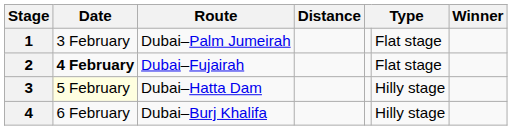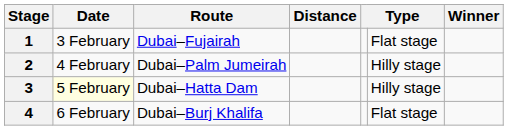 <table class="wikitable">
 <tr>
 <th scope="col">Stage</th>
 <th scope="col">Date</th>
 <th scope="col">Route</th>
 <th scope="col">Distance</th>
 <th colspan="2" scope="col">Type</th>
 <th scope="col">Winner</th>
 </tr>
 <tr>
 <th scope="row">1</th>
 <td>3 February</td>
-<td>Dubai–<a href='#'>Palm Jumeirah</a></td>
+<td><a href='#'>Dubai</a>–<a href='#'>Fujairah</a></td>
 <td style="text-align:center;"></td>
 <td></td>
 <td>Flat stage</td>
 <td></td>
 </tr>
 <tr>
 <th scope="row">2</th>
-<td><strong>4 February</strong></td>
-<td><a href='#'>Dubai</a>–<a href='#'>Fujairah</a></td>
+<td>4 February</td>
+<td>Dubai–<a href='#'>Palm Jumeirah</a></td>
 <td style="text-align:center;"></td>
 <td></td>
-<td>Flat stage</td>
+<td>Hilly stage</td>
 <td></td>
 </tr>
 <tr>
 <th scope="row">3</th>
 <td style="background: lightyellow;">5 February</td>
 <td>Dubai–<a href='#'>Hatta Dam</a></td>
 <td style="text-align:center;"></td>
 <td></td>
 <td>Hilly stage</td>
 <td></td>
 </tr>
 <tr>
 <th scope="row">4</th>
 <td>6 February</td>
 <td>Dubai–<a href='#'>Burj Khalifa</a></td>
 <td style="text-align:center;"></td>
 <td></td>
-<td>Hilly stage</td>
+<td>Flat stage</td>
 <td></td>
 </tr>
 </table>
